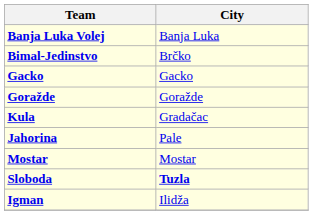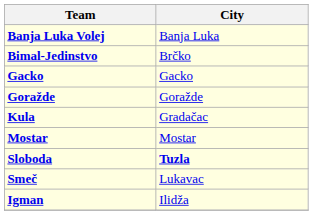 <table class="wikitable sortable">
 <tr>
 <th width=180>Team</th>
 <th width=180>City</th>
 </tr>
 <tr bgcolor=ffffe0>
 <td><strong><a href='#'>Banja Luka Volej</a></strong></td>
 <td><a href='#'>Banja Luka</a></td>
 </tr>
 <tr bgcolor=ffffe0>
 <td><strong><a href='#'>Bimal-Jedinstvo</a></strong></td>
 <td><a href='#'>Brčko</a></td>
 </tr>
 <tr bgcolor=ffffe0>
 <td><strong><a href='#'>Gacko</a></strong></td>
 <td><a href='#'>Gacko</a></td>
 </tr>
 <tr bgcolor=ffffe0>
 <td><strong><a href='#'>Goražde</a></strong></td>
 <td><a href='#'>Goražde</a></td>
 </tr>
 <tr bgcolor=ffffe0>
 <td><strong><a href='#'>Kula</a></strong></td>
 <td><a href='#'>Gradačac</a></td>
 </tr>
 <tr bgcolor=ffffe0>
-<td><strong><a href='#'>Jahorina</a></strong></td>
-<td><a href='#'>Pale</a></td>
-</tr>
-<tr bgcolor=ffffe0>
 <td><strong><a href='#'>Mostar</a></strong></td>
 <td><a href='#'>Mostar</a></td>
 </tr>
 <tr bgcolor=ffffe0>
 <td><strong><a href='#'>Sloboda</a></strong></td>
 <td><strong><a href='#'>Tuzla</a></strong></td>
 </tr>
 <tr bgcolor=ffffe0>
+<td><strong><a href='#'>Smeč</a></strong></td>
+<td><a href='#'>Lukavac</a></td>
+</tr>
+<tr bgcolor=ffffe0>
 <td><strong><a href='#'>Igman</a></strong></td>
 <td><a href='#'>Ilidža</a></td>
 </tr>
 <tr>
 </tr>
 </table>
